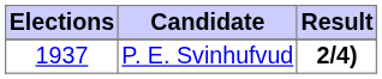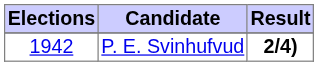 <table class="toccolours" border=1 cellspacing=0 cellpadding=2 style="text-align:center; border-collapse:collapse;">
 <tr style="background:#ccccff">
 <th>Elections</th>
 <th>Candidate</th>
 <th>Result</th>
 </tr>
 <tr style="background:#ccccff">
 </tr>
 <tr>
-<td><a href='#'>1937</a></td>
+<td><a href='#'>1942</a></td>
 <td rowspan=1><a href='#'>P. E. Svinhufvud</a></td>
 <td><strong>2/4)</strong></td>
 </tr>
 </table>
